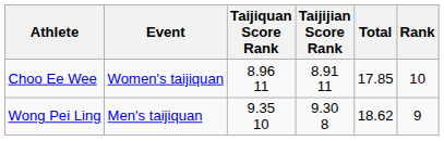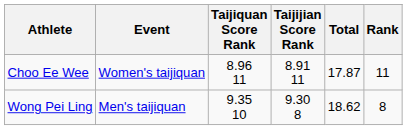 <table class="wikitable" style="text-align:center; font-size:90%">
 <tr>
 <th>Athlete</th>
 <th>Event</th>
 <th>Taijiquan<br>Score<br>Rank</th>
 <th>Taijijian<br>Score<br>Rank</th>
 <th>Total</th>
 <th>Rank</th>
 </tr>
 <tr>
 <td align=left><a href='#'>Choo Ee Wee</a></td>
 <td align=left><a href='#'>Women's taijiquan</a></td>
 <td>8.96<br>11</td>
 <td>8.91<br>11</td>
-<td>17.85</td>
-<td>10</td>
+<td>17.87</td>
+<td>11</td>
 </tr>
 <tr>
 <td align=left><a href='#'>Wong Pei Ling</a></td>
 <td align=left><a href='#'>Men's taijiquan</a></td>
 <td>9.35<br>10</td>
 <td>9.30<br>8</td>
 <td>18.62</td>
-<td>9</td>
+<td>8</td>
 </tr>
 </table>
